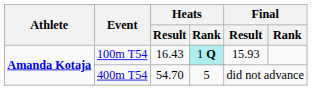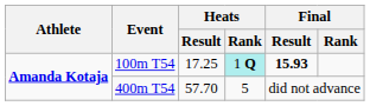 <table class=wikitable style="font-size:90%">
 <tr>
 <th rowspan="2">Athlete</th>
 <th rowspan="2">Event</th>
 <th colspan="2">Heats</th>
 <th colspan="2">Final</th>
 </tr>
 <tr>
 <th>Result</th>
 <th>Rank</th>
 <th>Result</th>
 <th>Rank</th>
 </tr>
 <tr align=center>
 <td align=left rowspan=2><strong><a href='#'>Amanda Kotaja</a></strong></td>
 <td align=left><a href='#'>100m T54</a></td>
-<td>16.43</td>
+<td>17.25</td>
 <td style="background: paleturquoise;">1 <strong>Q</strong></td>
-<td>15.93</td>
+<td><strong>15.93</strong></td>
 <td></td>
 </tr>
 <tr align=center>
 <td align=left><a href='#'>400m T54</a></td>
-<td>54.70</td>
+<td>57.70</td>
 <td>5</td>
 <td colspan=2>did not advance</td>
 </tr>
 </table>
